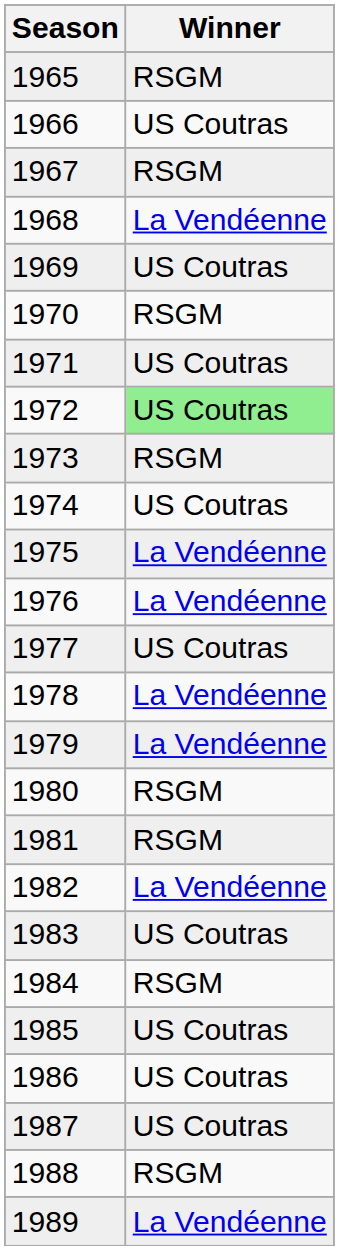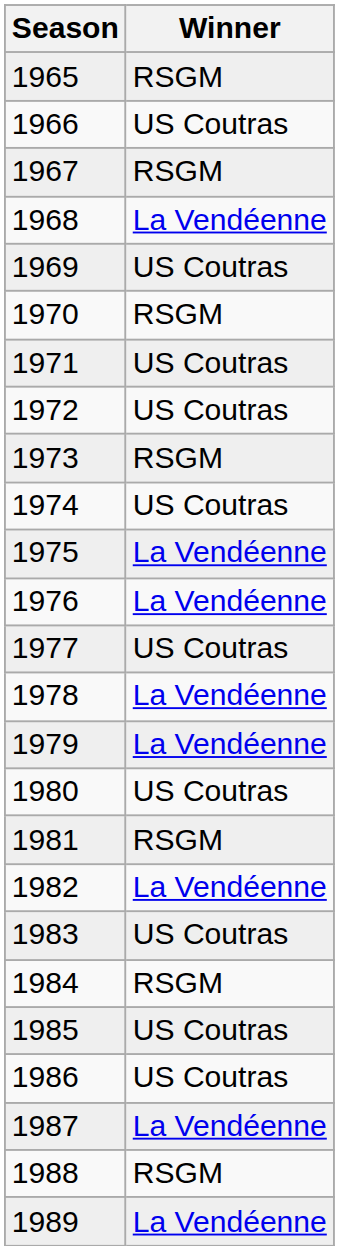 <table class="wikitable" style="float:left; margin-right:1em;">
 <tr>
 <th scope=col>Season</th>
 <th scope=col>Winner</th>
 </tr>
 <tr style="background:#EFEFEF">
 <td>1965</td>
 <td>RSGM</td>
 </tr>
 <tr>
 <td>1966</td>
 <td>US Coutras</td>
 </tr>
 <tr style="background:#EFEFEF">
 <td>1967</td>
 <td>RSGM</td>
 </tr>
 <tr>
 <td>1968</td>
 <td><a href='#'>La Vendéenne</a></td>
 </tr>
 <tr style="background:#EFEFEF">
 <td>1969</td>
 <td>US Coutras</td>
 </tr>
 <tr>
 <td>1970</td>
 <td>RSGM</td>
 </tr>
 <tr style="background:#EFEFEF">
 <td>1971</td>
 <td>US Coutras</td>
 </tr>
 <tr>
 <td>1972</td>
-<td style="background: lightgreen;">US Coutras</td>
+<td>US Coutras</td>
 </tr>
 <tr style="background:#EFEFEF">
 <td>1973</td>
 <td>RSGM</td>
 </tr>
 <tr>
 <td>1974</td>
 <td>US Coutras</td>
 </tr>
 <tr style="background:#EFEFEF">
 <td>1975</td>
 <td><a href='#'>La Vendéenne</a></td>
 </tr>
 <tr>
 <td>1976</td>
 <td><a href='#'>La Vendéenne</a></td>
 </tr>
 <tr style="background:#EFEFEF">
 <td>1977</td>
 <td>US Coutras</td>
 </tr>
 <tr>
 <td>1978</td>
 <td><a href='#'>La Vendéenne</a></td>
 </tr>
 <tr style="background:#EFEFEF">
 <td>1979</td>
 <td><a href='#'>La Vendéenne</a></td>
 </tr>
 <tr>
 <td>1980</td>
-<td>RSGM</td>
+<td>US Coutras</td>
 </tr>
 <tr style="background:#EFEFEF">
 <td>1981</td>
 <td>RSGM</td>
 </tr>
 <tr>
 <td>1982</td>
 <td><a href='#'>La Vendéenne</a></td>
 </tr>
 <tr style="background:#EFEFEF">
 <td>1983</td>
 <td>US Coutras</td>
 </tr>
 <tr>
 <td>1984</td>
 <td>RSGM</td>
 </tr>
 <tr style="background:#EFEFEF">
 <td>1985</td>
 <td>US Coutras</td>
 </tr>
 <tr>
 <td>1986</td>
 <td>US Coutras</td>
 </tr>
 <tr style="background:#EFEFEF">
 <td>1987</td>
-<td>US Coutras</td>
+<td><a href='#'>La Vendéenne</a></td>
 </tr>
 <tr>
 <td>1988</td>
 <td>RSGM</td>
 </tr>
 <tr style="background:#EFEFEF">
 <td>1989</td>
 <td><a href='#'>La Vendéenne</a></td>
 </tr>
 </table>
